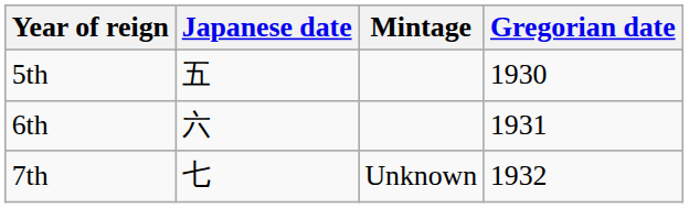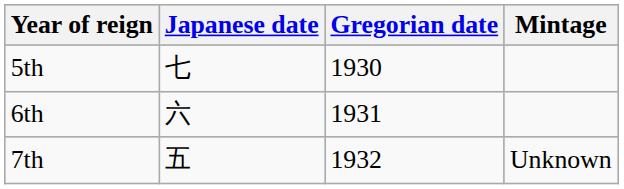 <table class="wikitable sortable">
 <tr>
 <th>Year of reign</th>
 <th class="unsortable"><a href='#'>Japanese date</a></th>
+<th><a href='#'>Gregorian date</a></th>
 <th>Mintage</th>
-<th><a href='#'>Gregorian date</a></th>
 </tr>
 <tr>
 <td>5th</td>
-<td>五</td>
+<td>七</td>
+<td>1930</td>
 <td></td>
-<td>1930</td>
 </tr>
 <tr>
 <td>6th</td>
 <td>六</td>
+<td>1931</td>
 <td></td>
-<td>1931</td>
 </tr>
 <tr>
 <td>7th</td>
-<td>七</td>
+<td>五</td>
+<td>1932</td>
 <td>Unknown</td>
-<td>1932</td>
 </tr>
 </table>
